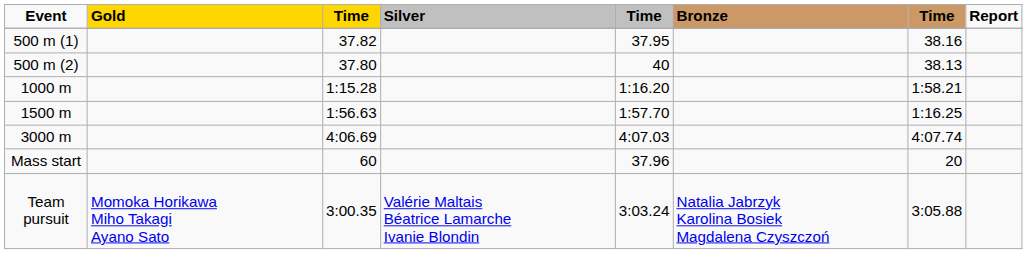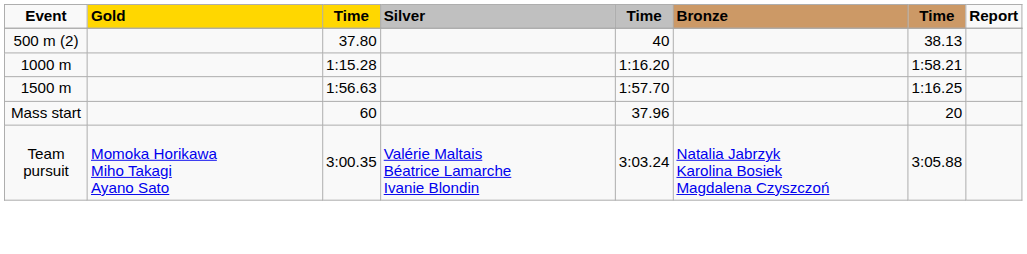 <table class="wikitable">
 <tr>
 <td width="80" align="center"><strong>Event</strong></td>
 <td width="240" bgcolor="gold"><strong>Gold</strong></td>
 <td width="50" bgcolor="gold" align="center"><strong>Time</strong></td>
 <td width="240" bgcolor="silver"><strong>Silver</strong></td>
 <td width="50" bgcolor="silver" align="center"><strong>Time</strong></td>
 <td width="240" bgcolor="#CC9966"><strong>Bronze</strong></td>
 <td width="50" bgcolor="#CC9966" align="center"><strong>Time</strong></td>
 <td width="50" align="center"><strong>Report</strong></td>
 </tr>
 <tr bgcolor="#cccccc">
-</tr>
-<tr>
-<td align="center">500 m (1)</td>
-<td></td>
-<td align="right">37.82</td>
-<td></td>
-<td align="right">37.95</td>
-<td></td>
-<td align="right">38.16</td>
-<td align="center"></td>
 </tr>
 <tr>
 <td align="center">500 m (2)</td>
 <td></td>
 <td align="right">37.80</td>
 <td></td>
 <td align="right">40</td>
 <td></td>
 <td align="right">38.13</td>
 <td align="center"></td>
 </tr>
 <tr>
 <td align="center">1000 m</td>
 <td></td>
 <td align="right">1:15.28</td>
 <td></td>
 <td align="right">1:16.20</td>
 <td></td>
 <td align="right">1:58.21</td>
 <td align="center"></td>
 </tr>
 <tr>
 <td align="center">1500 m</td>
 <td></td>
 <td align="right">1:56.63</td>
 <td></td>
 <td align="right">1:57.70</td>
 <td></td>
 <td align="right">1:16.25</td>
 <td align="center"></td>
 </tr>
 <tr>
-<td align="center">3000 m</td>
-<td></td>
-<td align="right">4:06.69</td>
-<td></td>
-<td align="right">4:07.03</td>
-<td></td>
-<td align="right">4:07.74</td>
-<td align="center"></td>
-</tr>
-<tr>
 <td align="center">Mass start</td>
 <td></td>
 <td align="right">60</td>
 <td></td>
 <td align="right">37.96</td>
 <td></td>
 <td align="right">20</td>
 <td align="center"></td>
 </tr>
 <tr>
 <td align="center">Team pursuit</td>
 <td><br><a href='#'>Momoka Horikawa</a><br><a href='#'>Miho Takagi</a><br><a href='#'>Ayano Sato</a></td>
 <td align="right">3:00.35</td>
 <td><br><a href='#'>Valérie Maltais</a><br><a href='#'>Béatrice Lamarche</a><br><a href='#'>Ivanie Blondin</a></td>
 <td align="right">3:03.24</td>
 <td><br><a href='#'>Natalia Jabrzyk</a><br><a href='#'>Karolina Bosiek</a><br><a href='#'>Magdalena Czyszczoń</a></td>
 <td align="right">3:05.88</td>
 <td align="center"></td>
 </tr>
 </table>
